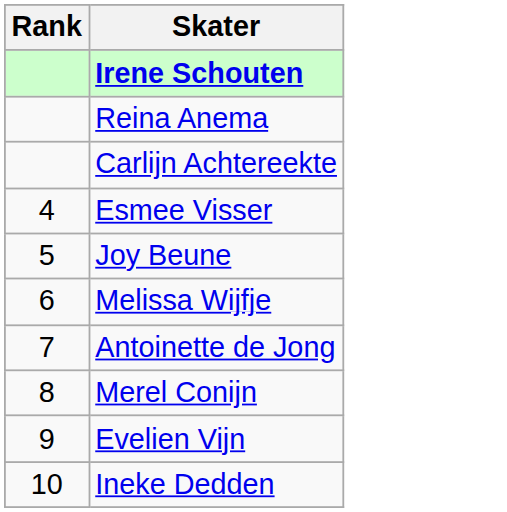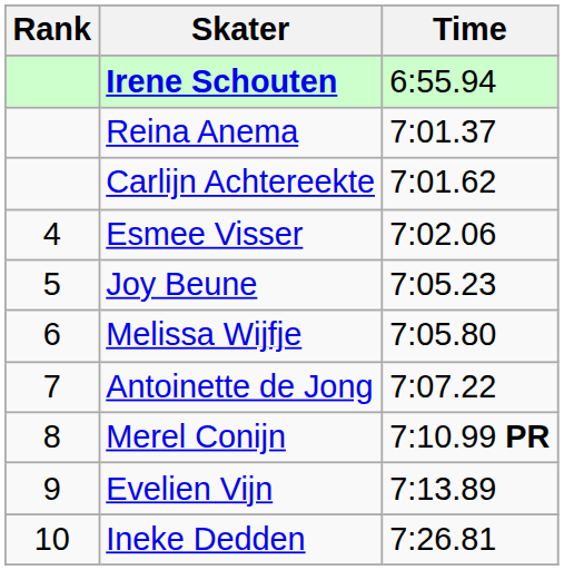 <table class="wikitable">
 <tr>
 <th>Rank</th>
 <th>Skater</th>
+<th>Time</th>
 </tr>
 <tr bgcolor=ccffcc>
 <td style="text-align:center"></td>
 <td><strong><a href='#'>Irene Schouten</a></strong></td>
+<td>6:55.94</td>
 </tr>
 <tr>
 <td style="text-align:center"></td>
 <td><a href='#'>Reina Anema</a></td>
+<td>7:01.37</td>
 </tr>
 <tr>
 <td style="text-align:center"></td>
 <td><a href='#'>Carlijn Achtereekte</a></td>
+<td>7:01.62</td>
 </tr>
 <tr>
 <td style="text-align:center">4</td>
 <td><a href='#'>Esmee Visser</a></td>
+<td>7:02.06</td>
 </tr>
 <tr>
 <td style="text-align:center">5</td>
 <td><a href='#'>Joy Beune</a></td>
+<td>7:05.23</td>
 </tr>
 <tr>
 <td style="text-align:center">6</td>
 <td><a href='#'>Melissa Wijfje</a></td>
+<td>7:05.80</td>
 </tr>
 <tr>
 <td style="text-align:center">7</td>
 <td><a href='#'>Antoinette de Jong</a></td>
+<td>7:07.22</td>
 </tr>
 <tr>
 <td style="text-align:center">8</td>
 <td><a href='#'>Merel Conijn</a></td>
+<td>7:10.99 <strong>PR</strong></td>
 </tr>
 <tr>
 <td style="text-align:center">9</td>
 <td><a href='#'>Evelien Vijn</a></td>
+<td>7:13.89</td>
 </tr>
 <tr>
 <td style="text-align:center">10</td>
 <td><a href='#'>Ineke Dedden</a></td>
+<td>7:26.81</td>
 </tr>
 </table>
